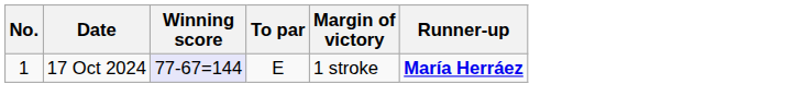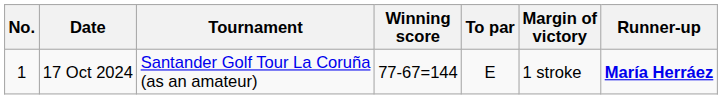 <table class="wikitable" style="font-size:95%;">
 <tr>
 <th>No.</th>
 <th>Date</th>
+<th>Tournament</th>
 <th>Winning<br>score</th>
 <th>To par</th>
 <th>Margin of<br>victory</th>
 <th>Runner-up</th>
 </tr>
 <tr>
 <td align=center>1</td>
 <td align=right>17 Oct 2024</td>
-<td align=right style="background: lavender;">77-67=144</td>
+<td><a href='#'>Santander Golf Tour La Coruña</a><br>(as an amateur)</td>
+<td align=right>77-67=144</td>
 <td align=center>E</td>
 <td>1 stroke</td>
 <td><strong> <a href='#'>María Herráez</a></strong></td>
 </tr>
 </table>
